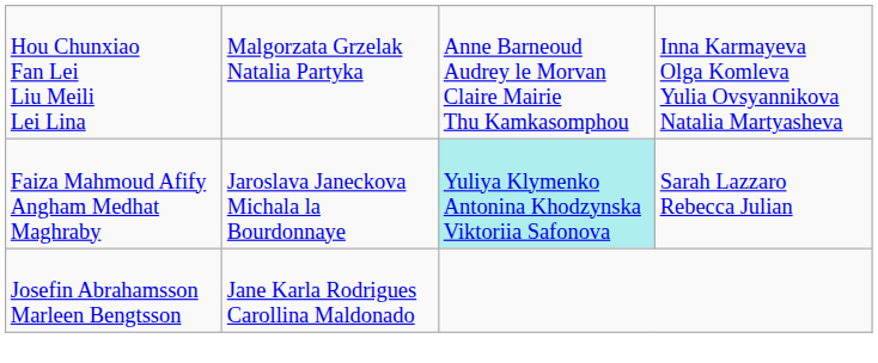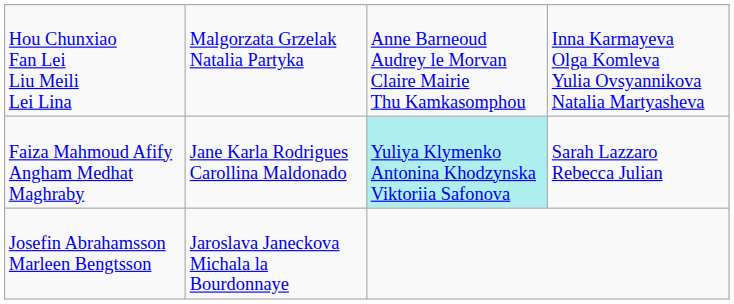 <table class="wikitable">
 <tr>
 <td style="vertical-align:top; width:150px"><br><a href='#'>Hou Chunxiao</a><br><a href='#'>Fan Lei</a><br><a href='#'>Liu Meili</a><br><a href='#'>Lei Lina</a></td>
 <td style="vertical-align:top; width:150px"><br><a href='#'>Malgorzata Grzelak</a><br><a href='#'>Natalia Partyka</a></td>
 <td style="vertical-align:top; width:150px"><br><a href='#'>Anne Barneoud</a><br><a href='#'>Audrey le Morvan</a><br><a href='#'>Claire Mairie</a><br><a href='#'>Thu Kamkasomphou</a></td>
 <td style="vertical-align:top; width:150px"><br><a href='#'>Inna Karmayeva</a><br><a href='#'>Olga Komleva</a><br><a href='#'>Yulia Ovsyannikova</a><br><a href='#'>Natalia Martyasheva</a></td>
 </tr>
 <tr>
 <td style="vertical-align:top; width:150px"><br><a href='#'>Faiza Mahmoud Afify</a><br><a href='#'>Angham Medhat Maghraby</a></td>
-<td style="vertical-align:top; width:150px"><br><a href='#'>Jaroslava Janeckova</a><br><a href='#'>Michala la Bourdonnaye</a></td>
+<td style="vertical-align:top; width:150px"><br><a href='#'>Jane Karla Rodrigues</a><br><a href='#'>Carollina Maldonado</a></td>
 <td style="background: paleturquoise; vertical-align:top; width:150px"><br><a href='#'>Yuliya Klymenko</a><br><a href='#'>Antonina Khodzynska</a><br><a href='#'>Viktoriia Safonova</a></td>
 <td style="vertical-align:top; width:150px"><br><a href='#'>Sarah Lazzaro</a><br><a href='#'>Rebecca Julian</a></td>
 </tr>
 <tr>
 <td style="vertical-align:top; width:150px"><br><a href='#'>Josefin Abrahamsson</a><br><a href='#'>Marleen Bengtsson</a></td>
-<td style="vertical-align:top; width:150px"><br><a href='#'>Jane Karla Rodrigues</a><br><a href='#'>Carollina Maldonado</a></td>
+<td style="vertical-align:top; width:150px"><br><a href='#'>Jaroslava Janeckova</a><br><a href='#'>Michala la Bourdonnaye</a></td>
 </tr>
 </table>
